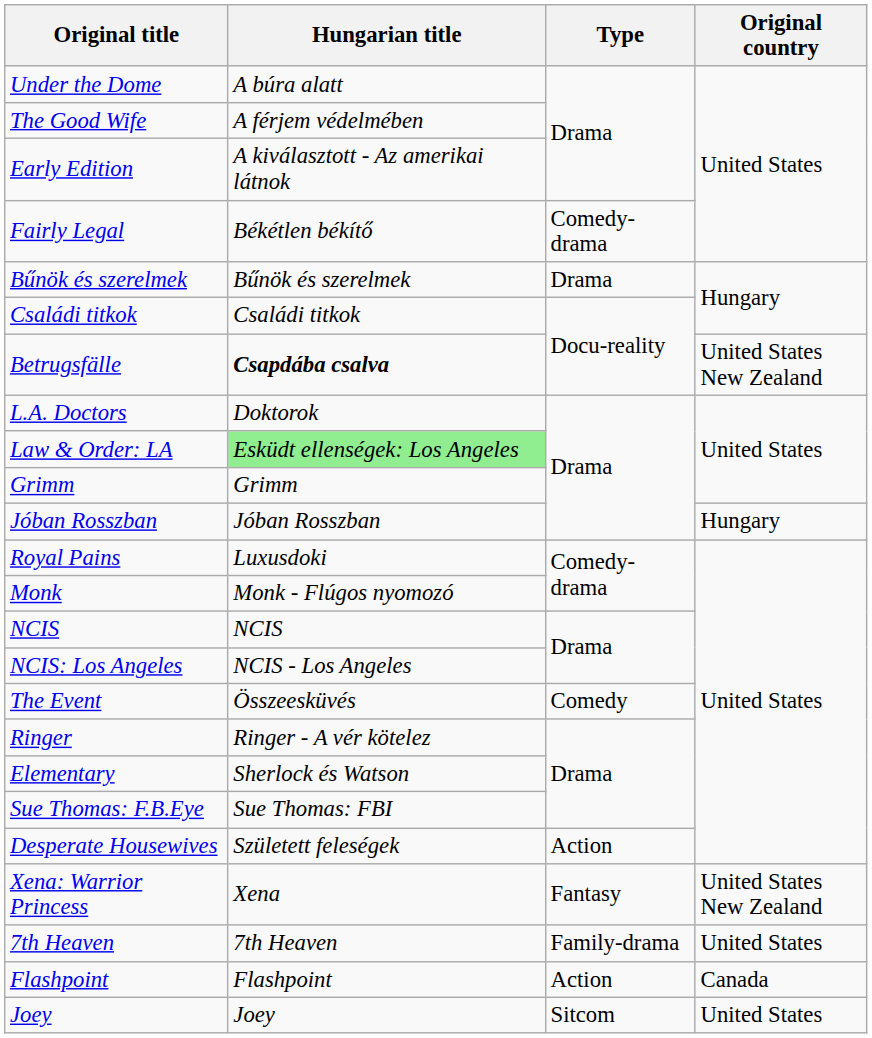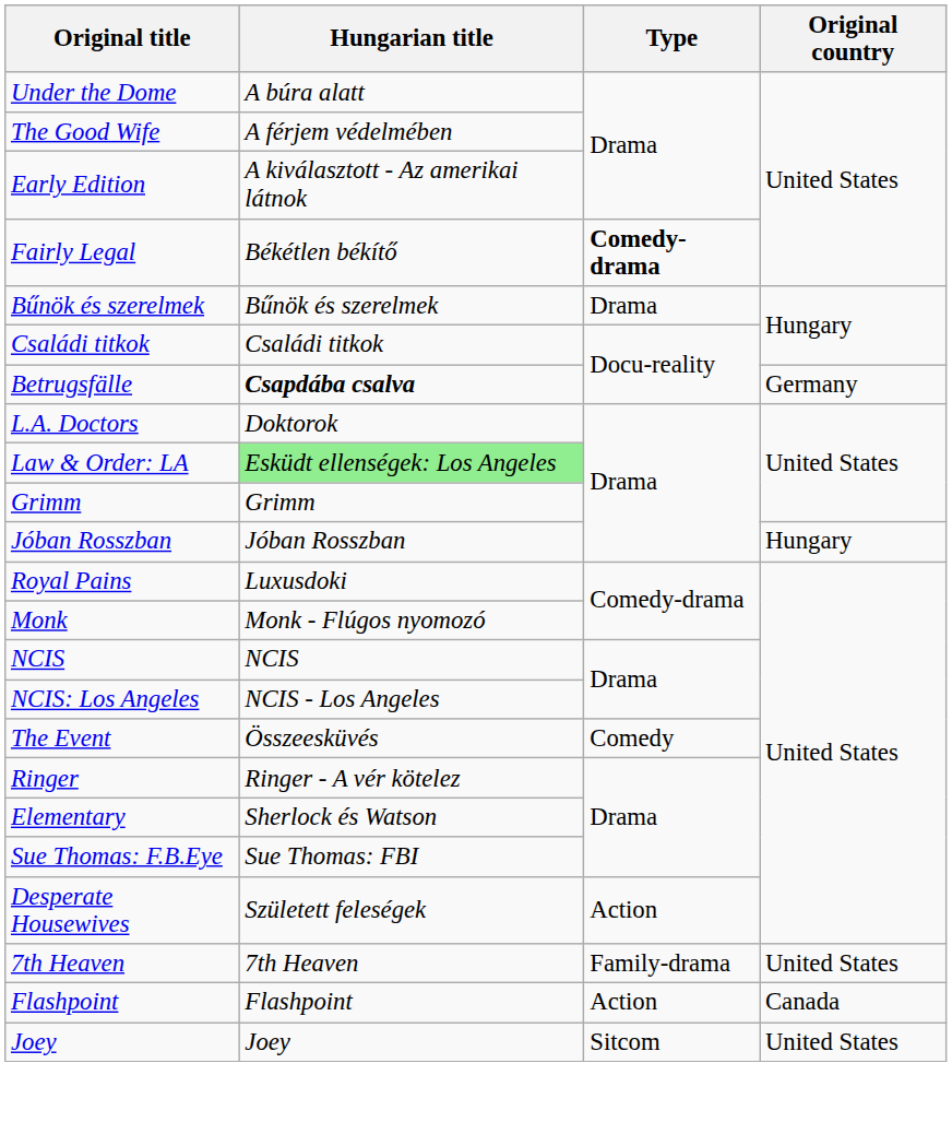 <table class="wikitable">
 <tr style="background:#e0e0e0;">
 <th>Original title</th>
 <th>Hungarian title</th>
 <th>Type</th>
 <th>Original country</th>
 </tr>
 <tr>
 <td><em><a href='#'>Under the Dome</a></em></td>
 <td><em>A búra alatt</em></td>
 <td rowspan="3">Drama</td>
 <td rowspan="4">United States</td>
 </tr>
 <tr>
 <td><em><a href='#'>The Good Wife</a></em></td>
 <td><em>A férjem védelmében</em></td>
 </tr>
 <tr>
 <td><em><a href='#'>Early Edition</a></em></td>
 <td><em>A kiválasztott - Az amerikai látnok</em></td>
 </tr>
 <tr>
 <td><em><a href='#'>Fairly Legal</a></em></td>
 <td><em>Békétlen békítő</em></td>
-<td>Comedy-drama</td>
+<td><strong>Comedy-drama</strong></td>
 </tr>
 <tr>
 <td><em><a href='#'>Bűnök és szerelmek</a></em></td>
 <td><em>Bűnök és szerelmek</em></td>
 <td>Drama</td>
 <td rowspan="2">Hungary</td>
 </tr>
 <tr>
 <td><em><a href='#'>Családi titkok</a></em></td>
 <td><em>Családi titkok</em></td>
 <td rowspan="2">Docu-reality</td>
 </tr>
 <tr>
 <td><em><a href='#'>Betrugsfälle</a></em></td>
 <td><strong><em>Csapdába csalva</em></strong></td>
-<td>United States<br>New Zealand</td>
+<td>Germany</td>
 </tr>
 <tr>
 <td><em><a href='#'>L.A. Doctors</a></em></td>
 <td><em>Doktorok</em></td>
 <td rowspan="4">Drama</td>
 <td rowspan="3">United States</td>
 </tr>
 <tr>
 <td><em><a href='#'>Law & Order: LA</a></em></td>
 <td style="background: lightgreen;"><em>Esküdt ellenségek: Los Angeles</em></td>
 </tr>
 <tr>
 <td><em><a href='#'>Grimm</a></em></td>
 <td><em>Grimm</em></td>
 </tr>
 <tr>
 <td><em><a href='#'>Jóban Rosszban</a></em></td>
 <td><em>Jóban Rosszban</em></td>
 <td>Hungary</td>
 </tr>
 <tr>
 <td><em><a href='#'>Royal Pains</a></em></td>
 <td><em>Luxusdoki</em></td>
 <td rowspan="2">Comedy-drama</td>
 <td rowspan="9">United States</td>
 </tr>
 <tr>
 <td><em><a href='#'>Monk</a></em></td>
 <td><em>Monk - Flúgos nyomozó</em></td>
 </tr>
 <tr>
 <td><em><a href='#'>NCIS</a></em></td>
 <td><em>NCIS</em></td>
 <td rowspan="2">Drama</td>
 </tr>
 <tr>
 <td><em><a href='#'>NCIS: Los Angeles</a></em></td>
 <td><em>NCIS - Los Angeles</em></td>
 </tr>
 <tr>
 <td><em><a href='#'>The Event</a></em></td>
 <td><em>Összeesküvés</em></td>
 <td>Comedy</td>
 </tr>
 <tr>
 <td><em><a href='#'>Ringer</a></em></td>
 <td><em>Ringer - A vér kötelez</em></td>
 <td rowspan="3">Drama</td>
 </tr>
 <tr>
 <td><em><a href='#'>Elementary</a></em></td>
 <td><em>Sherlock és Watson</em></td>
 </tr>
 <tr>
 <td><em><a href='#'>Sue Thomas: F.B.Eye</a></em></td>
 <td><em>Sue Thomas: FBI</em></td>
 </tr>
 <tr>
 <td><em><a href='#'>Desperate Housewives</a></em></td>
 <td><em>Született feleségek</em></td>
 <td>Action</td>
 </tr>
 <tr>
-<td><em><a href='#'>Xena: Warrior Princess</a></em></td>
-<td><em>Xena</em></td>
-<td>Fantasy</td>
-<td>United States<br>New Zealand</td>
-</tr>
-<tr>
 <td><em><a href='#'>7th Heaven</a></em></td>
 <td><em>7th Heaven</em></td>
 <td>Family-drama</td>
 <td>United States</td>
 </tr>
 <tr>
 <td><em><a href='#'>Flashpoint</a></em></td>
 <td><em>Flashpoint</em></td>
 <td>Action</td>
 <td>Canada</td>
 </tr>
 <tr>
 <td><em><a href='#'>Joey</a></em></td>
 <td><em>Joey</em></td>
 <td>Sitcom</td>
 <td>United States</td>
 </tr>
 </table>
